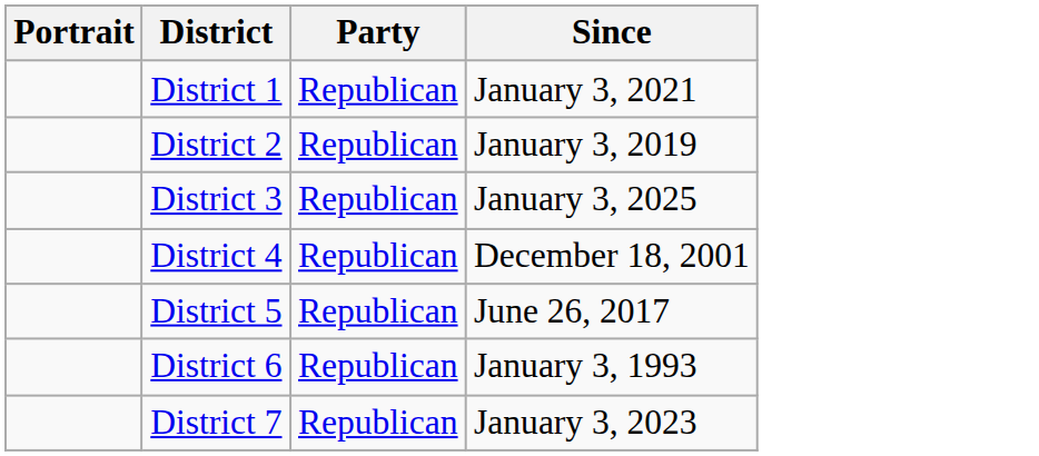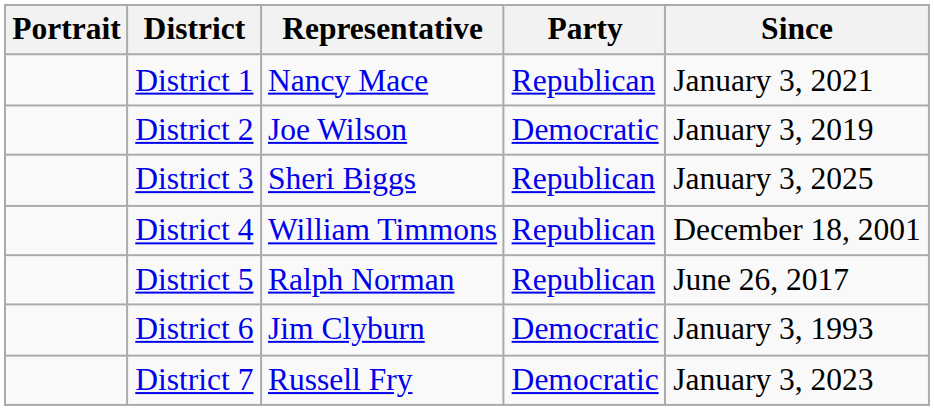 <table class="wikitable">
 <tr>
 <th>Portrait</th>
 <th>District</th>
+<th>Representative</th>
 <th>Party</th>
 <th>Since</th>
 </tr>
 <tr>
 <td></td>
 <td><a href='#'>District 1</a></td>
+<td><a href='#'>Nancy Mace</a></td>
 <td><a href='#'>Republican</a></td>
 <td>January 3, 2021</td>
 </tr>
 <tr>
 <td></td>
 <td><a href='#'>District 2</a></td>
-<td><a href='#'>Republican</a></td>
+<td><a href='#'>Joe Wilson</a></td>
+<td><a href='#'>Democratic</a></td>
 <td>January 3, 2019</td>
 </tr>
 <tr>
 <td></td>
 <td><a href='#'>District 3</a></td>
+<td><a href='#'>Sheri Biggs</a></td>
 <td><a href='#'>Republican</a></td>
 <td>January 3, 2025</td>
 </tr>
 <tr>
 <td></td>
 <td><a href='#'>District 4</a></td>
+<td><a href='#'>William Timmons</a></td>
 <td><a href='#'>Republican</a></td>
 <td>December 18, 2001</td>
 </tr>
 <tr>
 <td></td>
 <td><a href='#'>District 5</a></td>
+<td><a href='#'>Ralph Norman</a></td>
 <td><a href='#'>Republican</a></td>
 <td>June 26, 2017</td>
 </tr>
 <tr>
 <td></td>
 <td><a href='#'>District 6</a></td>
-<td><a href='#'>Republican</a></td>
+<td><a href='#'>Jim Clyburn</a></td>
+<td><a href='#'>Democratic</a></td>
 <td>January 3, 1993</td>
 </tr>
 <tr>
 <td></td>
 <td><a href='#'>District 7</a></td>
-<td><a href='#'>Republican</a></td>
+<td><a href='#'>Russell Fry</a></td>
+<td><a href='#'>Democratic</a></td>
 <td>January 3, 2023</td>
 </tr>
 </table>
